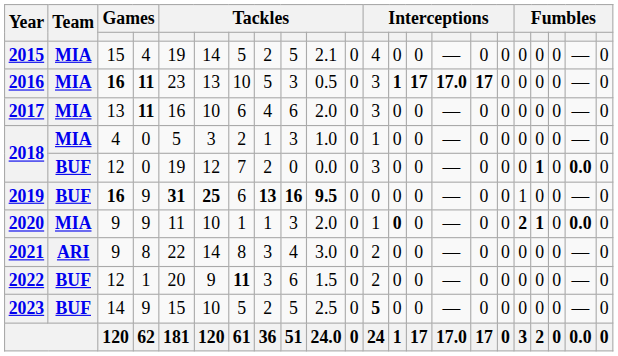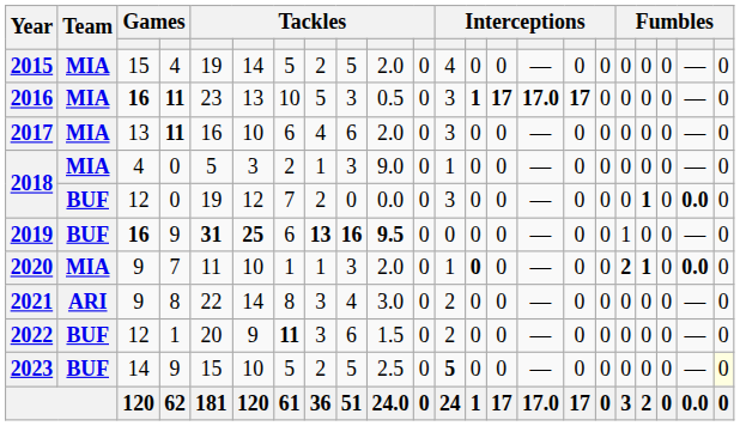 <table class="wikitable" style="text-align: center;">
 <tr>
 <th rowspan="2">Year</th>
 <th rowspan="2">Team</th>
 <th colspan="2">Games</th>
 <th colspan="7">Tackles</th>
 <th colspan="6">Interceptions</th>
 <th colspan="5">Fumbles</th>
 </tr>
 <tr>
 <th></th>
 <th></th>
 <th></th>
 <th></th>
 <th></th>
 <th></th>
 <th></th>
 <th></th>
 <th></th>
 <th></th>
 <th></th>
 <th></th>
 <th></th>
 <th></th>
 <th></th>
 <th></th>
 <th></th>
 <th></th>
 <th></th>
 <th></th>
 </tr>
 <tr>
 <th><a href='#'>2015</a></th>
 <th><a href='#'>MIA</a></th>
 <td>15</td>
 <td>4</td>
 <td>19</td>
 <td>14</td>
 <td>5</td>
 <td>2</td>
 <td>5</td>
-<td>2.1</td>
+<td>2.0</td>
 <td>0</td>
 <td>4</td>
 <td>0</td>
 <td>0</td>
 <td>—</td>
 <td>0</td>
 <td>0</td>
 <td>0</td>
 <td>0</td>
 <td>0</td>
 <td>—</td>
 <td>0</td>
 </tr>
 <tr>
 <th><a href='#'>2016</a></th>
 <th><a href='#'>MIA</a></th>
 <td><strong>16</strong></td>
 <td><strong>11</strong></td>
 <td>23</td>
 <td>13</td>
 <td>10</td>
 <td>5</td>
 <td>3</td>
 <td>0.5</td>
 <td>0</td>
 <td>3</td>
 <td><strong>1</strong></td>
 <td><strong>17</strong></td>
 <td><strong>17.0</strong></td>
 <td><strong>17</strong></td>
 <td>0</td>
 <td>0</td>
 <td>0</td>
 <td>0</td>
 <td>—</td>
 <td>0</td>
 </tr>
 <tr>
 <th><a href='#'>2017</a></th>
 <th><a href='#'>MIA</a></th>
 <td>13</td>
 <td><strong>11</strong></td>
 <td>16</td>
 <td>10</td>
 <td>6</td>
 <td>4</td>
 <td>6</td>
 <td>2.0</td>
 <td>0</td>
 <td>3</td>
 <td>0</td>
 <td>0</td>
 <td>—</td>
 <td>0</td>
 <td>0</td>
 <td>0</td>
 <td>0</td>
 <td>0</td>
 <td>—</td>
 <td>0</td>
 </tr>
 <tr>
 <th rowspan="2"><a href='#'>2018</a></th>
 <th><a href='#'>MIA</a></th>
 <td>4</td>
 <td>0</td>
 <td>5</td>
 <td>3</td>
 <td>2</td>
 <td>1</td>
 <td>3</td>
-<td>1.0</td>
+<td>9.0</td>
 <td>0</td>
 <td>1</td>
 <td>0</td>
 <td>0</td>
 <td>—</td>
 <td>0</td>
 <td>0</td>
 <td>0</td>
 <td>0</td>
 <td>0</td>
 <td>—</td>
 <td>0</td>
 </tr>
 <tr>
 <th><a href='#'>BUF</a></th>
 <td>12</td>
 <td>0</td>
 <td>19</td>
 <td>12</td>
 <td>7</td>
 <td>2</td>
 <td>0</td>
 <td>0.0</td>
 <td>0</td>
 <td>3</td>
 <td>0</td>
 <td>0</td>
 <td>—</td>
 <td>0</td>
 <td>0</td>
 <td>0</td>
 <td><strong>1</strong></td>
 <td>0</td>
 <td><strong>0.0</strong></td>
 <td>0</td>
 </tr>
 <tr>
 <th><a href='#'>2019</a></th>
 <th><a href='#'>BUF</a></th>
 <td><strong>16</strong></td>
 <td>9</td>
 <td><strong>31</strong></td>
 <td><strong>25</strong></td>
 <td>6</td>
 <td><strong>13</strong></td>
 <td><strong>16</strong></td>
 <td><strong>9.5</strong></td>
 <td>0</td>
 <td>0</td>
 <td>0</td>
 <td>0</td>
 <td>—</td>
 <td>0</td>
 <td>0</td>
 <td>1</td>
 <td>0</td>
 <td>0</td>
 <td>—</td>
 <td>0</td>
 </tr>
 <tr>
 <th><a href='#'>2020</a></th>
 <th><a href='#'>MIA</a></th>
 <td>9</td>
-<td>9</td>
+<td>7</td>
 <td>11</td>
 <td>10</td>
 <td>1</td>
 <td>1</td>
 <td>3</td>
 <td>2.0</td>
 <td>0</td>
 <td>1</td>
 <td><strong>0</strong></td>
 <td>0</td>
 <td>—</td>
 <td>0</td>
 <td>0</td>
 <td><strong>2</strong></td>
 <td><strong>1</strong></td>
 <td>0</td>
 <td><strong>0.0</strong></td>
 <td>0</td>
 </tr>
 <tr>
 <th><a href='#'>2021</a></th>
 <th><a href='#'>ARI</a></th>
 <td>9</td>
 <td>8</td>
 <td>22</td>
 <td>14</td>
 <td>8</td>
 <td>3</td>
 <td>4</td>
 <td>3.0</td>
 <td>0</td>
 <td>2</td>
 <td>0</td>
 <td>0</td>
 <td>—</td>
 <td>0</td>
 <td>0</td>
 <td>0</td>
 <td>0</td>
 <td>0</td>
 <td>—</td>
 <td>0</td>
 </tr>
 <tr>
 <th><a href='#'>2022</a></th>
 <th><a href='#'>BUF</a></th>
 <td>12</td>
 <td>1</td>
 <td>20</td>
 <td>9</td>
 <td><strong>11</strong></td>
 <td>3</td>
 <td>6</td>
 <td>1.5</td>
 <td>0</td>
 <td>2</td>
 <td>0</td>
 <td>0</td>
 <td>—</td>
 <td>0</td>
 <td>0</td>
 <td>0</td>
 <td>0</td>
 <td>0</td>
 <td>—</td>
 <td>0</td>
 </tr>
 <tr>
 <th><a href='#'>2023</a></th>
 <th><a href='#'>BUF</a></th>
 <td>14</td>
 <td>9</td>
 <td>15</td>
 <td>10</td>
 <td>5</td>
 <td>2</td>
 <td>5</td>
 <td>2.5</td>
 <td>0</td>
 <td><strong>5</strong></td>
 <td>0</td>
 <td>0</td>
 <td>—</td>
 <td>0</td>
 <td>0</td>
 <td>0</td>
 <td>0</td>
 <td>0</td>
 <td>—</td>
-<td>0</td>
+<td style="background: lightyellow;">0</td>
 </tr>
 <tr>
 <th colspan="2"></th>
 <th>120</th>
 <th>62</th>
 <th>181</th>
 <th>120</th>
 <th>61</th>
 <th>36</th>
 <th>51</th>
 <th>24.0</th>
 <th>0</th>
 <th>24</th>
 <th>1</th>
 <th>17</th>
 <th>17.0</th>
 <th>17</th>
 <th>0</th>
 <th>3</th>
 <th>2</th>
 <th>0</th>
 <th>0.0</th>
 <th>0</th>
 </tr>
 </table>
